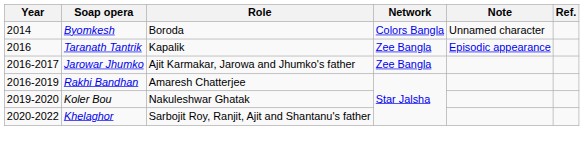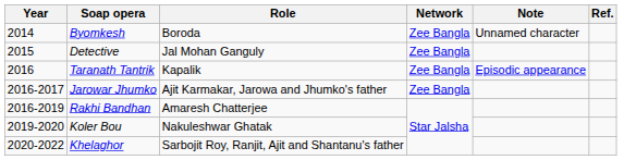 <table class="wikitable sortable">
 <tr>
 <th scope="col">Year</th>
 <th scope="col">Soap opera</th>
 <th scope="col">Role</th>
 <th scope="col">Network</th>
 <th scope="col">Note</th>
 <th scope="col">Ref.</th>
 </tr>
 <tr>
 <td>2014</td>
 <td><em><a href='#'>Byomkesh</a></em></td>
 <td>Boroda</td>
-<td><a href='#'>Colors Bangla</a></td>
+<td><a href='#'>Zee Bangla</a></td>
 <td>Unnamed character</td>
+<td></td>
+</tr>
+<tr>
+<td>2015</td>
+<td><em>Detective</em></td>
+<td>Jal Mohan Ganguly</td>
+<td><a href='#'>Zee Bangla</a></td>
+<td></td>
 <td></td>
 </tr>
 <tr>
 <td>2016</td>
 <td><em><a href='#'>Taranath Tantrik</a></em></td>
 <td>Kapalik</td>
 <td><a href='#'>Zee Bangla</a></td>
 <td><a href='#'>Episodic appearance</a></td>
 <td></td>
 </tr>
 <tr>
 <td>2016-2017</td>
 <td><em><a href='#'>Jarowar Jhumko</a></em></td>
 <td>Ajit Karmakar, Jarowa and Jhumko's father</td>
 <td><a href='#'>Zee Bangla</a></td>
 <td></td>
 <td></td>
 </tr>
 <tr>
 <td>2016-2019</td>
 <td><em><a href='#'>Rakhi Bandhan</a></em></td>
 <td>Amaresh Chatterjee</td>
 <td rowspan="3"><a href='#'>Star Jalsha</a></td>
 <td></td>
 <td></td>
 </tr>
 <tr>
 <td>2019-2020</td>
 <td><em>Koler Bou</em></td>
 <td>Nakuleshwar Ghatak</td>
 <td></td>
 <td></td>
 </tr>
 <tr>
 <td>2020-2022</td>
 <td><em><a href='#'>Khelaghor</a> </em></td>
 <td>Sarbojit Roy, Ranjit, Ajit and Shantanu's father</td>
 <td></td>
 <td></td>
 </tr>
 </table>
